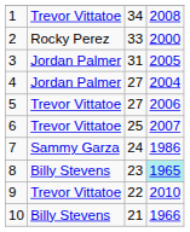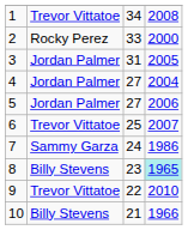 <table class="wikitable">
 <tr>
 </tr>
 <tr>
 <td>1</td>
 <td><a href='#'>Trevor Vittatoe</a></td>
 <td><abbr>34</abbr></td>
 <td><a href='#'>2008</a></td>
 </tr>
 <tr>
 <td>2</td>
 <td>Rocky Perez</td>
 <td><abbr>33</abbr></td>
 <td><a href='#'>2000</a></td>
 </tr>
 <tr>
 <td>3</td>
 <td><a href='#'>Jordan Palmer</a></td>
 <td><abbr>31</abbr></td>
 <td><a href='#'>2005</a></td>
 </tr>
 <tr>
 <td>4</td>
 <td><a href='#'>Jordan Palmer</a></td>
 <td><abbr>27</abbr></td>
 <td><a href='#'>2004</a></td>
 </tr>
 <tr>
 <td>5</td>
-<td><a href='#'>Trevor Vittatoe</a></td>
+<td><a href='#'>Jordan Palmer</a></td>
 <td><abbr>27</abbr></td>
 <td><a href='#'>2006</a></td>
 </tr>
 <tr>
 <td>6</td>
 <td><a href='#'>Trevor Vittatoe</a></td>
 <td><abbr>25</abbr></td>
 <td><a href='#'>2007</a></td>
 </tr>
 <tr>
 <td>7</td>
 <td><a href='#'>Sammy Garza</a></td>
 <td><abbr>24</abbr></td>
 <td><a href='#'>1986</a></td>
 </tr>
 <tr>
 <td>8</td>
 <td><a href='#'>Billy Stevens</a></td>
 <td><abbr>23</abbr></td>
 <td style="background: paleturquoise;"><a href='#'>1965</a></td>
 </tr>
 <tr>
 <td>9</td>
 <td><a href='#'>Trevor Vittatoe</a></td>
 <td><abbr>22</abbr></td>
 <td><a href='#'>2010</a></td>
 </tr>
 <tr>
 <td>10</td>
 <td><a href='#'>Billy Stevens</a></td>
 <td><abbr>21</abbr></td>
 <td><a href='#'>1966</a></td>
 </tr>
 </table>
